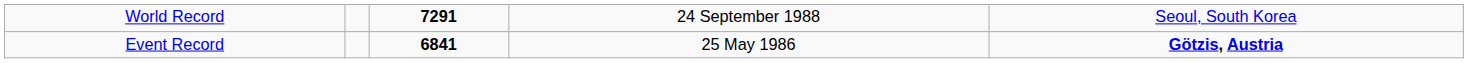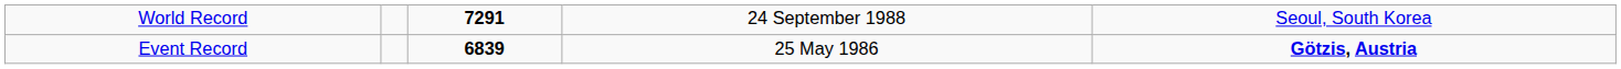 <table class="wikitable" style=" text-align:center; font-size:105%;" width="95%">
 <tr>
 <td><a href='#'>World Record</a></td>
 <td></td>
 <td><strong>7291</strong></td>
 <td>24 September 1988</td>
 <td> <a href='#'>Seoul, South Korea</a></td>
 </tr>
 <tr>
 <td><a href='#'>Event Record</a></td>
 <td></td>
-<td><strong>6841</strong></td>
+<td><strong>6839</strong></td>
 <td>25 May 1986</td>
 <td><strong> <a href='#'>Götzis</a>, <a href='#'>Austria</a></strong></td>
 </tr>
 </table>
